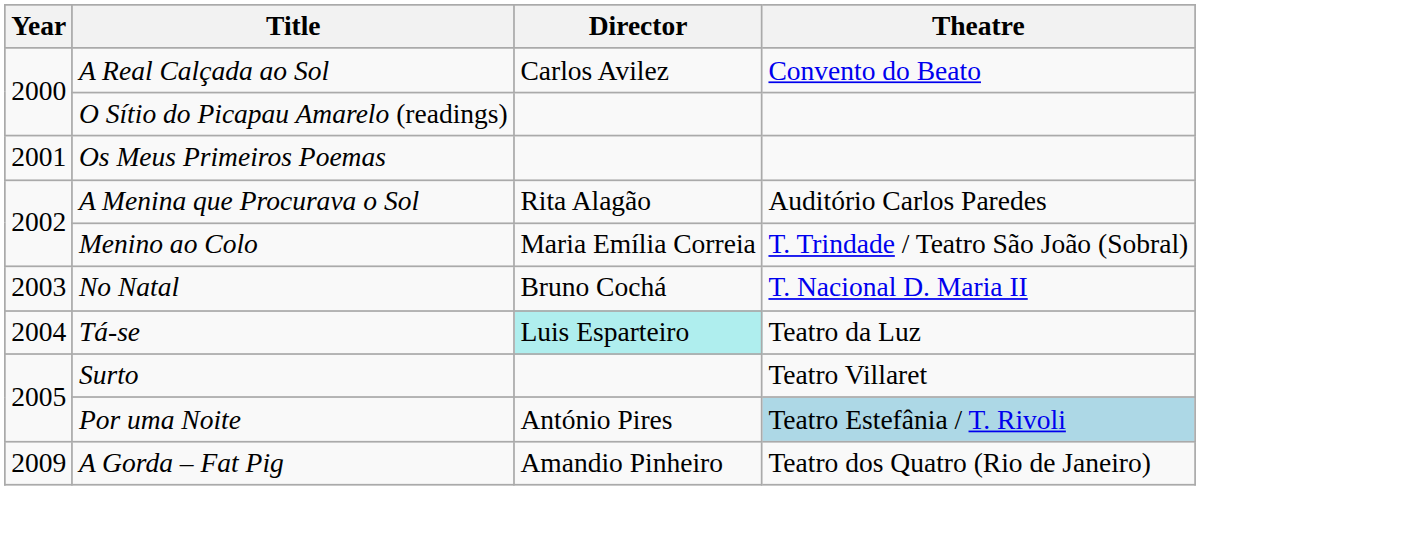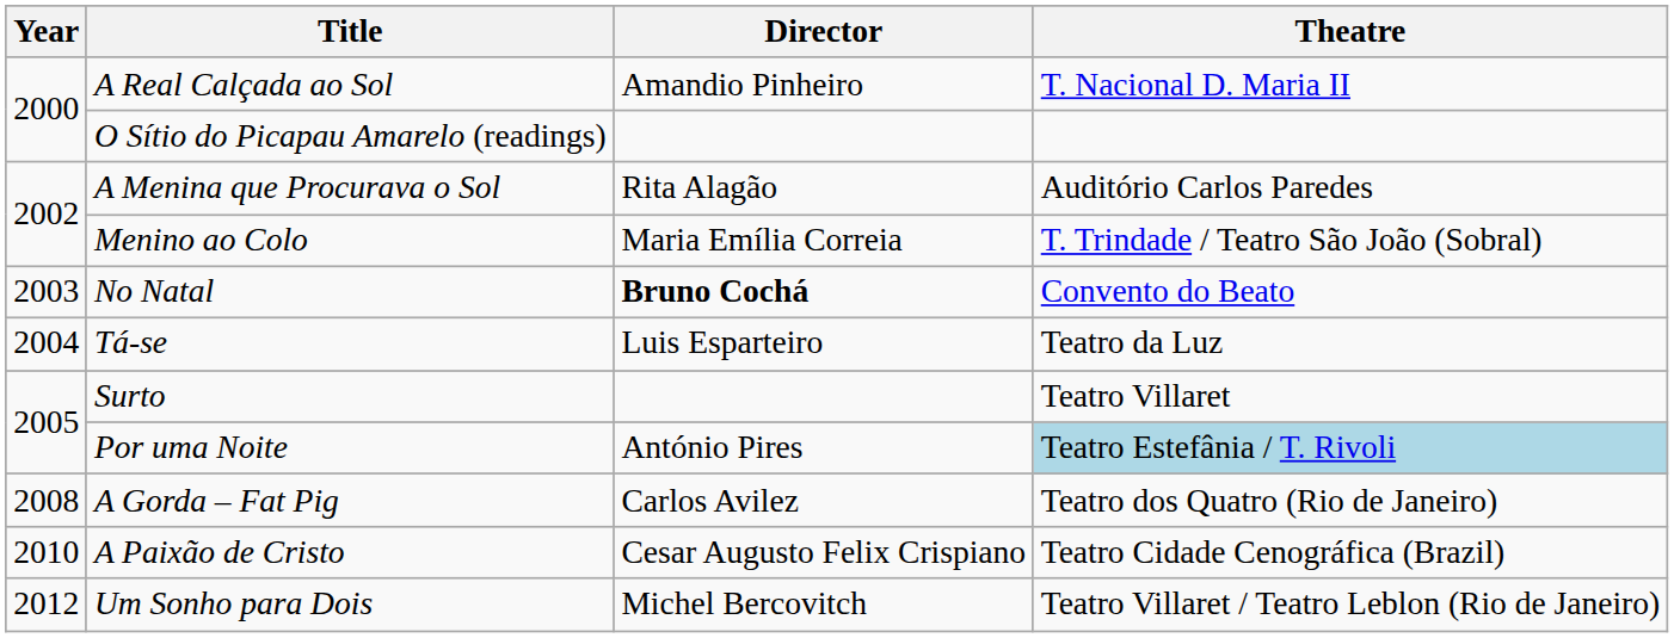 <table class="wikitable">
 <tr>
 <th>Year</th>
 <th>Title</th>
 <th>Director</th>
 <th>Theatre</th>
 </tr>
 <tr>
 <td rowspan="2">2000</td>
 <td><em>A Real Calçada ao Sol</em></td>
-<td>Carlos Avilez</td>
-<td><a href='#'>Convento do Beato</a></td>
+<td>Amandio Pinheiro</td>
+<td><a href='#'>T. Nacional D. Maria II</a></td>
 </tr>
 <tr>
 <td><em>O Sítio do Picapau Amarelo</em> (readings)</td>
-<td></td>
-<td></td>
-</tr>
-<tr>
-<td>2001</td>
-<td><em>Os Meus Primeiros Poemas</em></td>
 <td></td>
 <td></td>
 </tr>
 <tr>
 <td rowspan="2">2002</td>
 <td><em>A Menina que Procurava o Sol</em></td>
 <td>Rita Alagão</td>
 <td>Auditório Carlos Paredes</td>
 </tr>
 <tr>
 <td><em>Menino ao Colo</em></td>
 <td>Maria Emília Correia</td>
 <td><a href='#'>T. Trindade</a> / Teatro São João (Sobral)</td>
 </tr>
 <tr>
 <td>2003</td>
 <td><em>No Natal</em></td>
-<td>Bruno Cochá</td>
-<td><a href='#'>T. Nacional D. Maria II</a></td>
+<td><strong>Bruno Cochá</strong></td>
+<td><a href='#'>Convento do Beato</a></td>
 </tr>
 <tr>
 <td>2004</td>
 <td><em>Tá-se</em></td>
-<td style="background: paleturquoise;">Luis Esparteiro</td>
+<td>Luis Esparteiro</td>
 <td>Teatro da Luz</td>
 </tr>
 <tr>
 <td rowspan="2">2005</td>
 <td><em>Surto</em></td>
 <td></td>
 <td>Teatro Villaret</td>
 </tr>
 <tr>
 <td><em>Por uma Noite</em></td>
 <td>António Pires</td>
 <td style="background: lightblue;">Teatro Estefânia / <a href='#'>T. Rivoli</a></td>
 </tr>
 <tr>
-<td>2009</td>
+<td>2008</td>
 <td><em>A Gorda – Fat Pig</em></td>
-<td>Amandio Pinheiro</td>
+<td>Carlos Avilez</td>
 <td>Teatro dos Quatro (Rio de Janeiro)</td>
 </tr>
+<tr>
+<td>2010</td>
+<td><em>A Paixão de Cristo</em></td>
+<td>Cesar Augusto Felix Crispiano</td>
+<td>Teatro Cidade Cenográfica (Brazil)</td>
+</tr>
+<tr>
+<td>2012</td>
+<td><em>Um Sonho para Dois</em></td>
+<td>Michel Bercovitch</td>
+<td>Teatro Villaret / Teatro Leblon (Rio de Janeiro)</td>
+</tr>
 </table>
